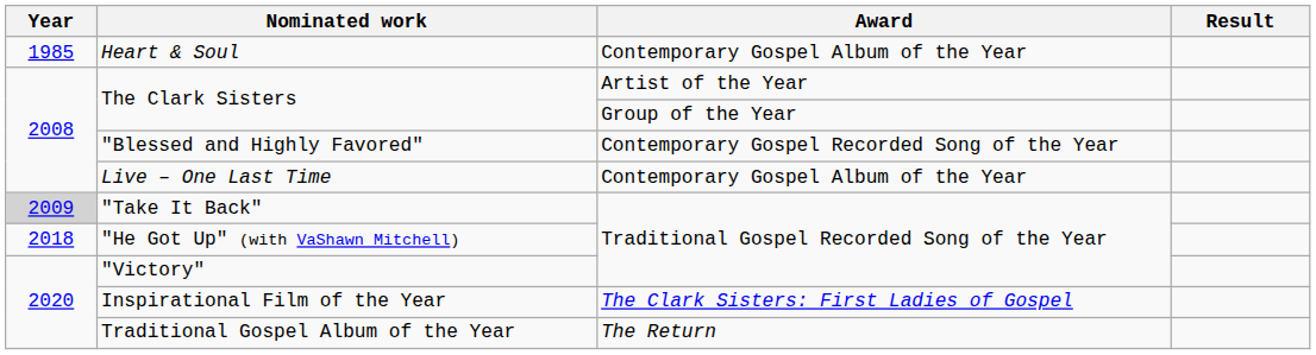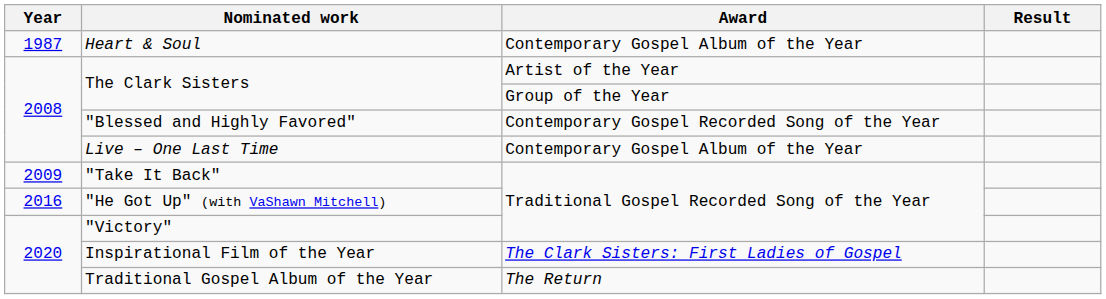 <table class="wikitable" style="width:70%;">
 <tr>
 <th style="width:3%;">Year</th>
 <th style="width:20%;">Nominated work</th>
 <th style="width:23%;">Award</th>
 <th style="width:5%;">Result</th>
 </tr>
 <tr>
-<td align="center"><a href='#'>1985</a></td>
+<td align="center"><a href='#'>1987</a></td>
 <td><em>Heart & Soul</em></td>
 <td>Contemporary Gospel Album of the Year</td>
 <td></td>
 </tr>
 <tr>
 <td align="center" rowspan="4"><a href='#'>2008</a></td>
 <td rowspan="2">The Clark Sisters</td>
 <td>Artist of the Year</td>
 <td></td>
 </tr>
 <tr>
 <td>Group of the Year</td>
 <td></td>
 </tr>
 <tr>
 <td>"Blessed and Highly Favored"</td>
 <td>Contemporary Gospel Recorded Song of the Year</td>
 <td></td>
 </tr>
 <tr>
 <td><em>Live – One Last Time</em></td>
 <td>Contemporary Gospel Album of the Year</td>
 <td></td>
 </tr>
 <tr>
-<td align="center" style="background: lightgrey;"><a href='#'>2009</a></td>
+<td align="center"><a href='#'>2009</a></td>
 <td>"Take It Back"</td>
 <td rowspan="3">Traditional Gospel Recorded Song of the Year</td>
 <td></td>
 </tr>
 <tr>
-<td align="center"><a href='#'>2018</a></td>
+<td align="center"><a href='#'>2016</a></td>
 <td>"He Got Up" <small>(with <a href='#'>VaShawn Mitchell</a>)</small></td>
 <td></td>
 </tr>
 <tr>
 <td align="center" rowspan="3"><a href='#'>2020</a></td>
 <td>"Victory"</td>
 <td></td>
 </tr>
 <tr>
 <td>Inspirational Film of the Year</td>
 <td><em><a href='#'>The Clark Sisters: First Ladies of Gospel</a></em></td>
 <td></td>
 </tr>
 <tr>
 <td>Traditional Gospel Album of the Year</td>
 <td><em>The Return</em></td>
 <td></td>
 </tr>
 </table>
